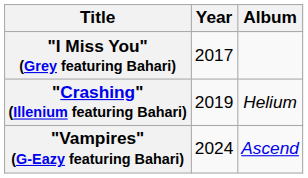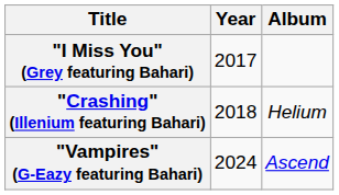 <table class="wikitable plainrowheaders" style="text-align:center;">
 <tr>
 <th scope="col">Title</th>
 <th scope="col">Year</th>
 <th scope="col">Album</th>
 </tr>
 <tr>
 <th scope="row">"I Miss You"<br><small>(<a href='#'>Grey</a> featuring Bahari)</small></th>
 <td>2017</td>
 <td></td>
 </tr>
 <tr>
 <th scope="row">"<a href='#'>Crashing</a>"<br><small>(<a href='#'>Illenium</a> featuring Bahari)</small></th>
-<td>2019</td>
+<td>2018</td>
 <td><em>Helium</em></td>
 </tr>
 <tr>
 <th scope="row">"Vampires"<br><small>(<a href='#'>G-Eazy</a> featuring Bahari)</small></th>
 <td>2024</td>
 <td><em><a href='#'>Ascend</a></em></td>
 </tr>
 </table>
